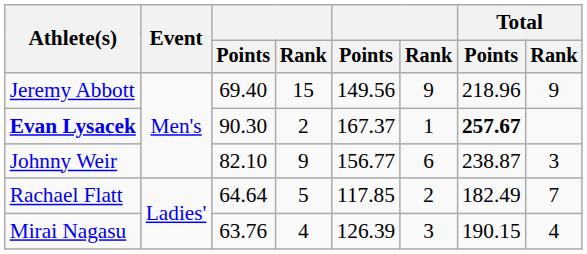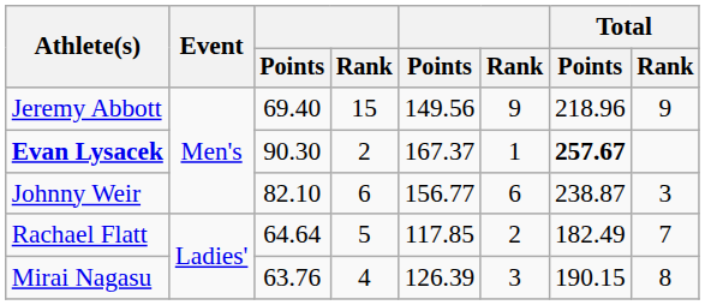 <table class=wikitable style=font-size:90%;text-align:center>
 <tr>
 <th rowspan=2>Athlete(s)</th>
 <th rowspan=2>Event</th>
 <th colspan=2></th>
 <th colspan=2></th>
 <th colspan=2>Total</th>
 </tr>
 <tr style=font-size:95%>
 <th>Points</th>
 <th>Rank</th>
 <th>Points</th>
 <th>Rank</th>
 <th>Points</th>
 <th>Rank</th>
 </tr>
 <tr>
 <td align=left><a href='#'>Jeremy Abbott</a></td>
 <td rowspan=3><a href='#'>Men's</a></td>
 <td>69.40</td>
 <td>15</td>
 <td>149.56</td>
 <td>9</td>
 <td>218.96</td>
 <td>9</td>
 </tr>
 <tr>
 <td align=left><strong><a href='#'>Evan Lysacek</a></strong></td>
 <td>90.30</td>
 <td>2</td>
 <td>167.37</td>
 <td>1</td>
 <td><strong>257.67</strong></td>
 <td></td>
 </tr>
 <tr>
 <td align=left><a href='#'>Johnny Weir</a></td>
 <td>82.10</td>
-<td>9</td>
+<td>6</td>
 <td>156.77</td>
 <td>6</td>
 <td>238.87</td>
 <td>3</td>
 </tr>
 <tr>
 <td align=left><a href='#'>Rachael Flatt</a></td>
 <td rowspan=2><a href='#'>Ladies'</a></td>
 <td>64.64</td>
 <td>5</td>
 <td>117.85</td>
 <td>2</td>
 <td>182.49</td>
 <td>7</td>
 </tr>
 <tr>
 <td align=left><a href='#'>Mirai Nagasu</a></td>
 <td>63.76</td>
 <td>4</td>
 <td>126.39</td>
 <td>3</td>
 <td>190.15</td>
-<td>4</td>
+<td>8</td>
 </tr>
 </table>
